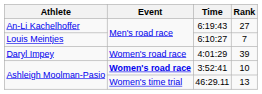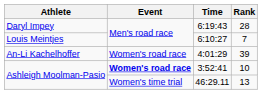 <table class="wikitable" style="font-size:90%">
 <tr>
 <th>Athlete</th>
 <th>Event</th>
 <th>Time</th>
 <th>Rank</th>
 </tr>
 <tr align=center>
-<td align=left><a href='#'>An-Li Kachelhoffer</a></td>
+<td align=left><a href='#'>Daryl Impey</a></td>
 <td style="text-align:left;" rowspan="2"><a href='#'>Men's road race</a></td>
 <td>6:19:43</td>
-<td>27</td>
+<td>28</td>
 </tr>
 <tr align=center>
 <td align=left><a href='#'>Louis Meintjes</a></td>
 <td>6:10:27</td>
 <td>7</td>
 </tr>
 <tr align=center>
-<td align=left><a href='#'>Daryl Impey</a></td>
+<td align=left><a href='#'>An-Li Kachelhoffer</a></td>
 <td align=left><a href='#'>Women's road race</a></td>
 <td>4:01:29</td>
 <td>39</td>
 </tr>
 <tr align=center>
 <td style="text-align:left;" rowspan="2"><a href='#'>Ashleigh Moolman-Pasio</a></td>
 <td align=left><strong><a href='#'>Women's road race</a></strong></td>
 <td>3:52:41</td>
 <td>10</td>
 </tr>
 <tr align=center>
 <td align=left><a href='#'>Women's time trial</a></td>
 <td>46:29.11</td>
 <td>13</td>
 </tr>
 </table>
